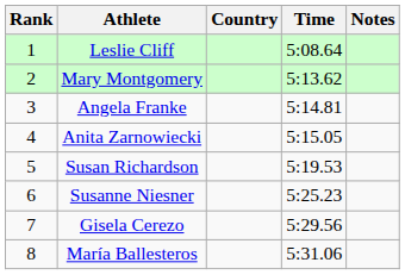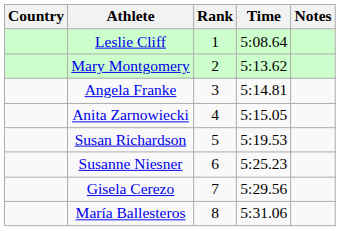 <table class="wikitable sortable" style="text-align:center">
 <tr>
+<th>Country</th>
+<th>Athlete</th>
 <th>Rank</th>
-<th>Athlete</th>
-<th>Country</th>
 <th>Time</th>
 <th>Notes</th>
 </tr>
 <tr bgcolor=ccffcc>
+<td align=left></td>
+<td><a href='#'>Leslie Cliff</a></td>
 <td>1</td>
-<td><a href='#'>Leslie Cliff</a></td>
-<td align=left></td>
 <td>5:08.64</td>
 <td></td>
 </tr>
 <tr bgcolor=ccffcc>
+<td align=left></td>
+<td><a href='#'>Mary Montgomery</a></td>
 <td>2</td>
-<td><a href='#'>Mary Montgomery</a></td>
-<td align=left></td>
 <td>5:13.62</td>
 <td></td>
 </tr>
 <tr>
+<td align=left></td>
+<td><a href='#'>Angela Franke</a></td>
 <td>3</td>
-<td><a href='#'>Angela Franke</a></td>
-<td align=left></td>
 <td>5:14.81</td>
 <td></td>
 </tr>
 <tr>
+<td align=left></td>
+<td><a href='#'>Anita Zarnowiecki</a></td>
 <td>4</td>
-<td><a href='#'>Anita Zarnowiecki</a></td>
-<td align=left></td>
 <td>5:15.05</td>
 <td></td>
 </tr>
 <tr>
+<td align=left></td>
+<td><a href='#'>Susan Richardson</a></td>
 <td>5</td>
-<td><a href='#'>Susan Richardson</a></td>
-<td align=left></td>
 <td>5:19.53</td>
 <td></td>
 </tr>
 <tr>
+<td align=left></td>
+<td><a href='#'>Susanne Niesner</a></td>
 <td>6</td>
-<td><a href='#'>Susanne Niesner</a></td>
-<td align=left></td>
 <td>5:25.23</td>
 <td></td>
 </tr>
 <tr>
+<td align=left></td>
+<td><a href='#'>Gisela Cerezo</a></td>
 <td>7</td>
-<td><a href='#'>Gisela Cerezo</a></td>
-<td align=left></td>
 <td>5:29.56</td>
 <td></td>
 </tr>
 <tr>
+<td align=left></td>
+<td><a href='#'>María Ballesteros</a></td>
 <td>8</td>
-<td><a href='#'>María Ballesteros</a></td>
-<td align=left></td>
 <td>5:31.06</td>
 <td></td>
 </tr>
 </table>
